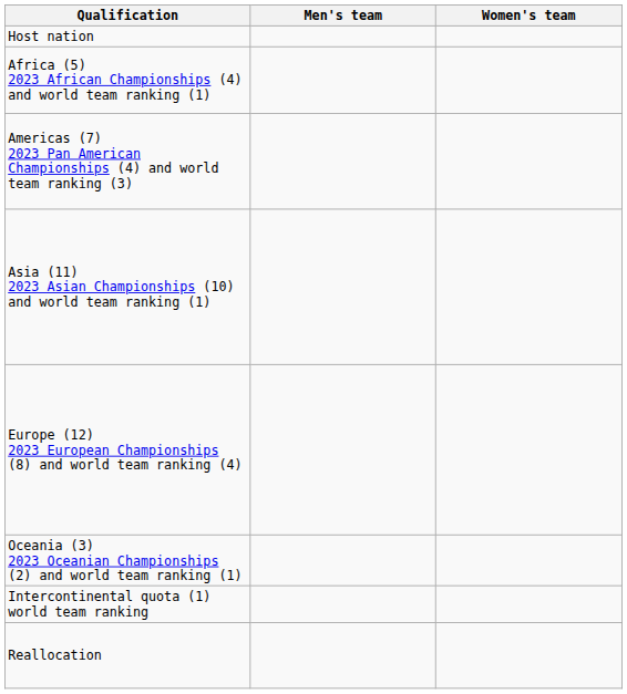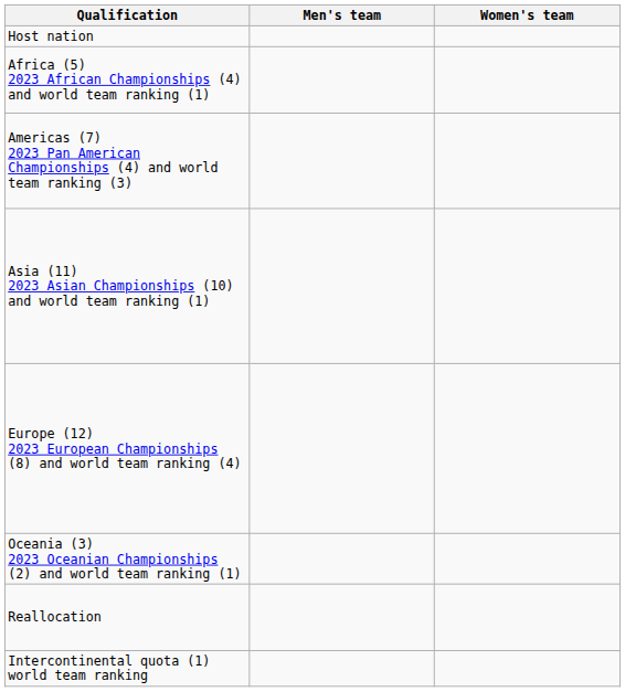 <table class="wikitable">
 <tr>
 <th style="width: 240px;">Qualification</th>
 <th style="width: 180px;">Men's team</th>
 <th style="width: 180px;">Women's team</th>
 </tr>
 <tr>
 <td>Host nation</td>
 <td></td>
 <td></td>
 </tr>
 <tr>
 <td>Africa (5)<br><a href='#'>2023 African Championships</a> (4) and world team ranking (1)</td>
 <td><br><br><br><s></s><br></td>
 <td><br><br><br><s></s><br><s></s></td>
 </tr>
 <tr>
 <td>Americas (7)<br><a href='#'>2023 Pan American Championships</a> (4) and world team ranking (3)</td>
 <td><br><br><br><br><br><s></s><br></td>
 <td><br><br><br><br><br><br><s></s></td>
 </tr>
 <tr>
 <td>Asia (11)<br><a href='#'>2023 Asian Championships</a> (10) and world team ranking (1)</td>
 <td><br><br><br><br><br><br><br><br><br><br></td>
 <td><br><br><br><br><br><br><br><br><br><br></td>
 </tr>
 <tr>
 <td>Europe (12)<br><a href='#'>2023 European Championships</a> (8) and world team ranking (4)</td>
 <td><br><br><br><br><br><br><br><br><br><br><br></td>
 <td><br><br><br><br><br><br><br><br><br><br><br></td>
 </tr>
 <tr>
 <td>Oceania (3)<br><a href='#'>2023 Oceanian Championships</a> (2) and world team ranking (1)</td>
 <td><br><br><s></s></td>
 <td><br><s></s><br><s></s></td>
 </tr>
 <tr>
+<td>Reallocation</td>
+<td><br><br></td>
+<td><br><br><br><br></td>
+</tr>
+<tr>
 <td>Intercontinental quota (1)<br>world team ranking</td>
 <td></td>
 <td></td>
 </tr>
-<tr>
-<td>Reallocation</td>
-<td><br><br></td>
-<td><br><br><br><br></td>
-</tr>
 </table>
